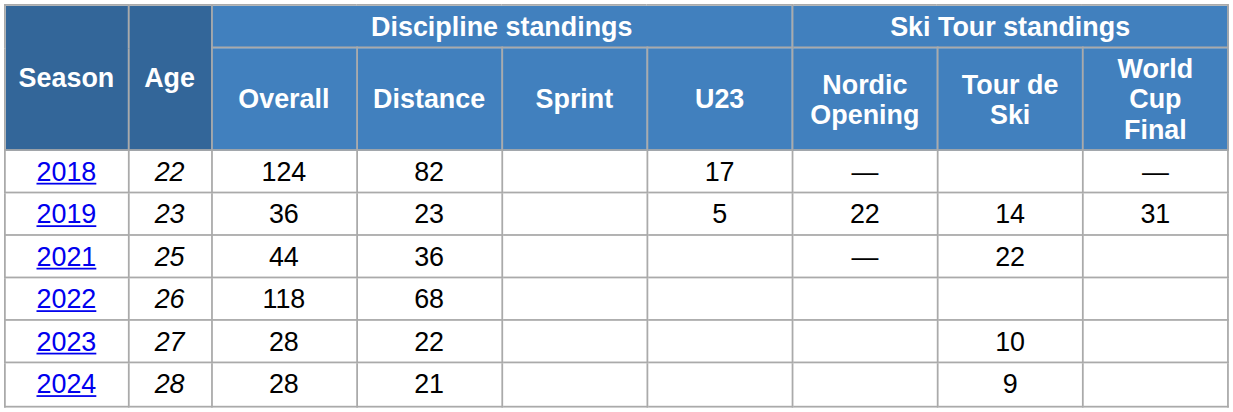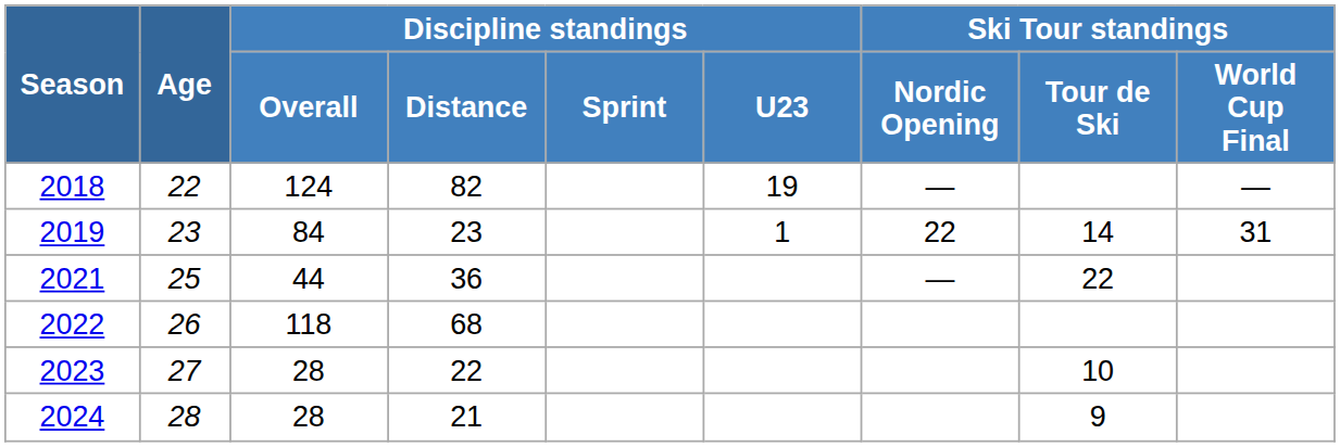 <table class="wikitable" style="font-size:95%; text-align:center; border:grey solid 1px; border-collapse:collapse; background:#ffffff;">
 <tr>
 <th style="background-color:#369; color:white; width:60px;" rowspan="2"> Season </th>
 <th style="background-color:#369; color:white; width:40px;" rowspan="2"> Age </th>
 <th style="background-color:#4180be; color:white;" colspan="4">Discipline standings</th>
 <th style="background-color:#4180be; color:white;" colspan="3">Ski Tour standings</th>
 </tr>
 <tr>
 <th style="background-color:#4180be; color:white; width:75px;">Overall</th>
 <th style="background-color:#4180be; color:white; width:75px;">Distance</th>
 <th style="background-color:#4180be; color:white; width:75px;">Sprint</th>
 <th style="background-color:#4180be; color:white; width:75px;">U23</th>
 <th style="background-color:#4180be; color:white; width:75px;">Nordic<br>Opening</th>
 <th style="background-color:#4180be; color:white; width:75px;">Tour de<br>Ski</th>
 <th style="background-color:#4180be; color:white; width:75px;">World Cup<br>Final</th>
 </tr>
 <tr>
 <td><a href='#'>2018</a></td>
 <td><em>22</em></td>
 <td>124</td>
 <td>82</td>
 <td></td>
-<td>17</td>
+<td>19</td>
 <td>—</td>
 <td></td>
 <td>—</td>
 </tr>
 <tr>
 <td><a href='#'>2019</a></td>
 <td><em>23</em></td>
-<td>36</td>
+<td>84</td>
 <td>23</td>
 <td></td>
-<td>5</td>
+<td>1</td>
 <td>22</td>
 <td>14</td>
 <td>31</td>
 </tr>
 <tr>
 <td><a href='#'>2021</a></td>
 <td><em>25</em></td>
 <td>44</td>
 <td>36</td>
 <td></td>
 <td></td>
 <td>—</td>
 <td>22</td>
 <td></td>
 </tr>
 <tr>
 <td><a href='#'>2022</a></td>
 <td><em>26</em></td>
 <td>118</td>
 <td>68</td>
 <td></td>
 <td></td>
 <td></td>
 <td></td>
 <td></td>
 </tr>
 <tr>
 <td><a href='#'>2023</a></td>
 <td><em>27</em></td>
 <td>28</td>
 <td>22</td>
 <td></td>
 <td></td>
 <td></td>
 <td>10</td>
 <td></td>
 </tr>
 <tr>
 <td><a href='#'>2024</a></td>
 <td><em>28</em></td>
 <td>28</td>
 <td>21</td>
 <td></td>
 <td></td>
 <td></td>
 <td>9</td>
 <td></td>
 </tr>
 </table>
